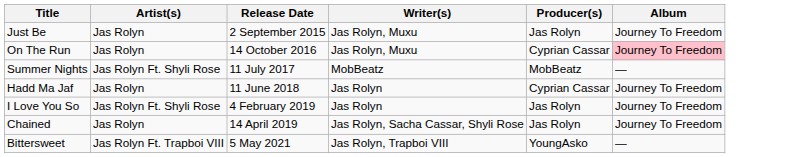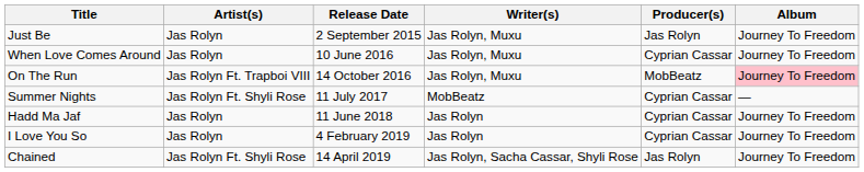 <table class="wikitable sortable">
 <tr>
 <th>Title</th>
 <th>Artist(s)</th>
 <th>Release Date</th>
 <th>Writer(s)</th>
 <th>Producer(s)</th>
 <th>Album</th>
 </tr>
 <tr>
 <td>Just Be</td>
 <td>Jas Rolyn</td>
 <td>2 September 2015</td>
 <td>Jas Rolyn, Muxu</td>
 <td>Jas Rolyn</td>
 <td>Journey To Freedom</td>
 </tr>
 <tr>
+<td>When Love Comes Around</td>
+<td>Jas Rolyn</td>
+<td>10 June 2016</td>
+<td>Jas Rolyn, Muxu</td>
+<td>Cyprian Cassar</td>
+<td>Journey To Freedom</td>
+</tr>
+<tr>
 <td>On The Run</td>
-<td>Jas Rolyn</td>
+<td>Jas Rolyn Ft. Trapboi VIII</td>
 <td>14 October 2016</td>
 <td>Jas Rolyn, Muxu</td>
-<td>Cyprian Cassar</td>
+<td>MobBeatz</td>
 <td style="background: pink;">Journey To Freedom</td>
 </tr>
 <tr>
 <td>Summer Nights</td>
 <td>Jas Rolyn Ft. Shyli Rose</td>
 <td>11 July 2017</td>
 <td>MobBeatz</td>
-<td>MobBeatz</td>
+<td>Cyprian Cassar</td>
 <td>—</td>
 </tr>
 <tr>
 <td>Hadd Ma Jaf</td>
 <td>Jas Rolyn</td>
 <td>11 June 2018</td>
 <td>Jas Rolyn</td>
 <td>Cyprian Cassar</td>
 <td>Journey To Freedom</td>
 </tr>
 <tr>
 <td>I Love You So</td>
-<td>Jas Rolyn Ft. Shyli Rose</td>
+<td>Jas Rolyn</td>
 <td>4 February 2019</td>
 <td>Jas Rolyn</td>
-<td>Jas Rolyn</td>
+<td>Cyprian Cassar</td>
 <td>Journey To Freedom</td>
 </tr>
 <tr>
 <td>Chained</td>
-<td>Jas Rolyn</td>
+<td>Jas Rolyn Ft. Shyli Rose</td>
 <td>14 April 2019</td>
 <td>Jas Rolyn, Sacha Cassar, Shyli Rose</td>
 <td>Jas Rolyn</td>
 <td>Journey To Freedom</td>
 </tr>
-<tr>
-<td>Bittersweet</td>
-<td>Jas Rolyn Ft. Trapboi VIII</td>
-<td>5 May 2021</td>
-<td>Jas Rolyn, Trapboi VIII</td>
-<td>YoungAsko</td>
-<td>—</td>
-</tr>
 </table>
